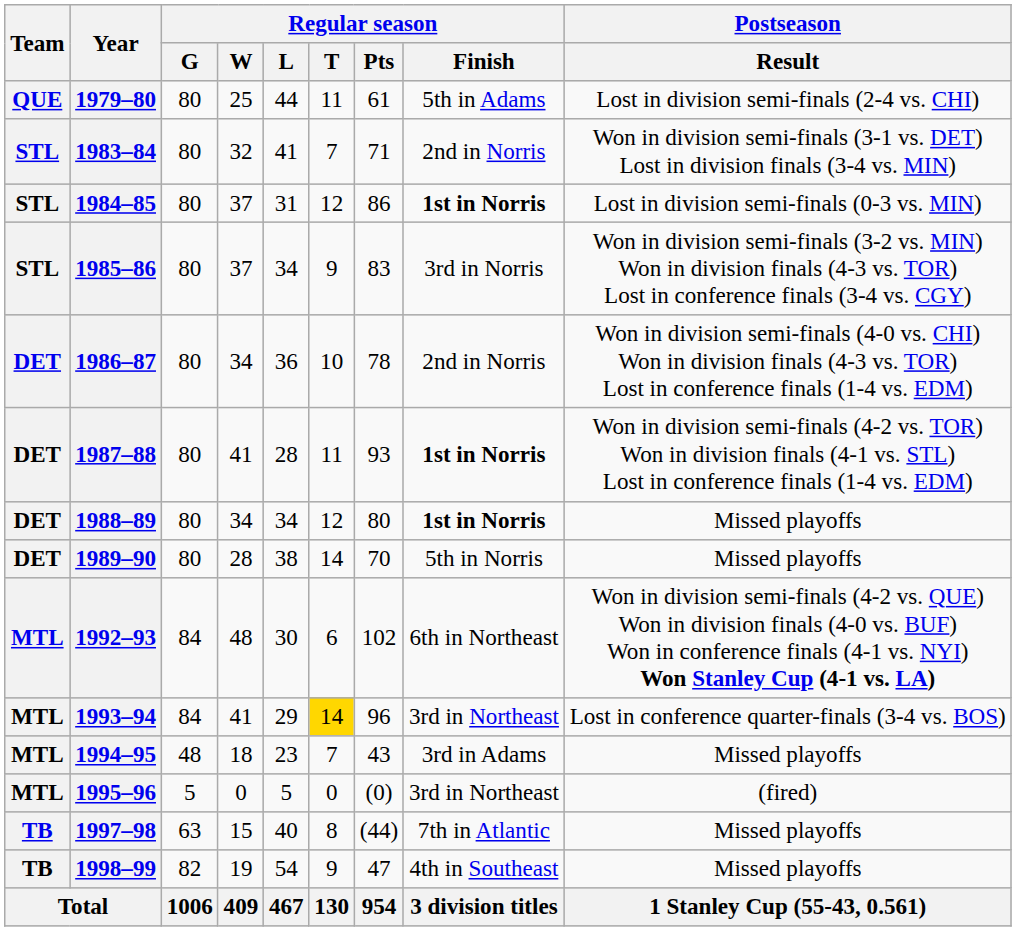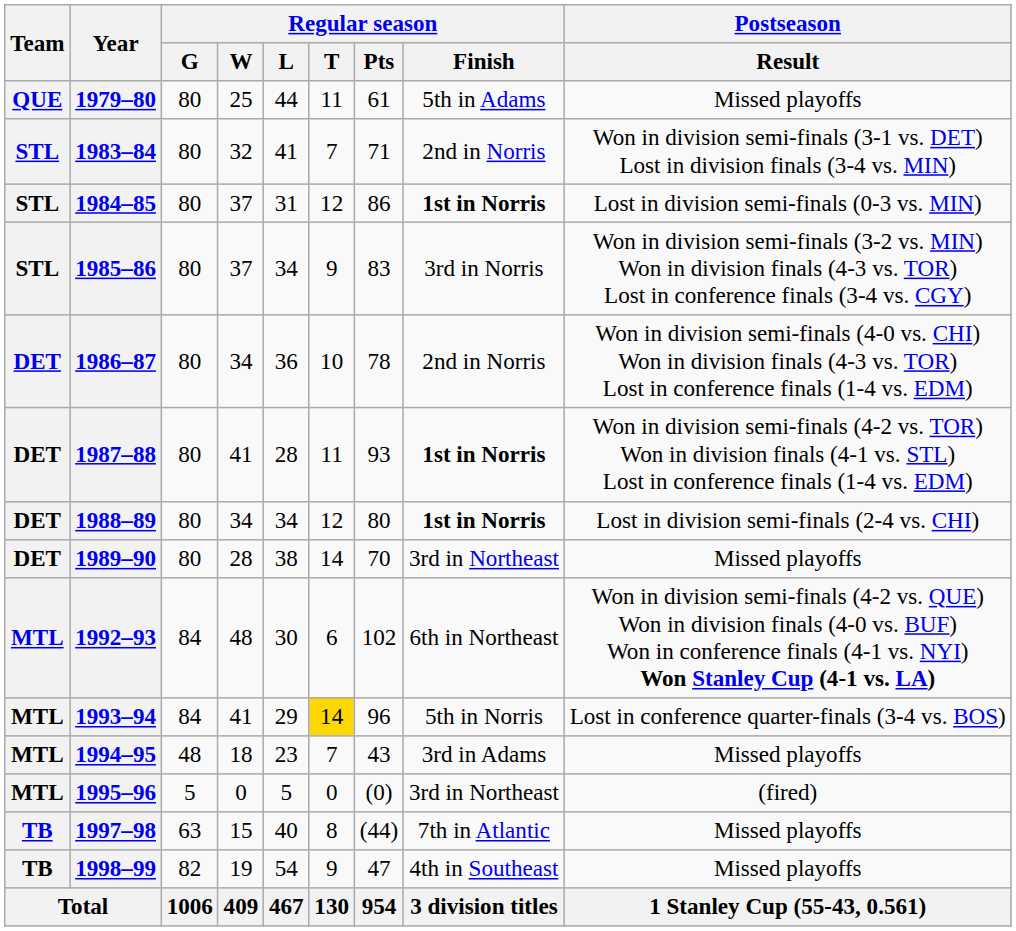 <table class="wikitable" style="font-size: 95%; text-align:center;">
 <tr>
 <th rowspan="2">Team</th>
 <th rowspan="2">Year</th>
 <th colspan="6"><a href='#'>Regular season</a></th>
 <th colspan="1"><a href='#'>Postseason</a></th>
 </tr>
 <tr>
 <th>G</th>
 <th>W</th>
 <th>L</th>
 <th>T</th>
 <th>Pts</th>
 <th>Finish</th>
 <th>Result</th>
 </tr>
 <tr>
 <th><a href='#'>QUE</a></th>
 <th><a href='#'>1979–80</a></th>
 <td>80</td>
 <td>25</td>
 <td>44</td>
 <td>11</td>
 <td>61</td>
 <td>5th in <a href='#'>Adams</a></td>
-<td>Lost in division semi-finals (2-4 vs. <a href='#'>CHI</a>)</td>
+<td>Missed playoffs</td>
 </tr>
 <tr>
 <th><a href='#'>STL</a></th>
 <th><a href='#'>1983–84</a></th>
 <td>80</td>
 <td>32</td>
 <td>41</td>
 <td>7</td>
 <td>71</td>
 <td>2nd in <a href='#'>Norris</a></td>
 <td>Won in division semi-finals (3-1 vs. <a href='#'>DET</a>) <br> Lost in division finals (3-4 vs. <a href='#'>MIN</a>)</td>
 </tr>
 <tr>
 <th>STL</th>
 <th><a href='#'>1984–85</a></th>
 <td>80</td>
 <td>37</td>
 <td>31</td>
 <td>12</td>
 <td>86</td>
 <td><strong>1st in Norris</strong></td>
 <td>Lost in division semi-finals (0-3 vs. <a href='#'>MIN</a>)</td>
 </tr>
 <tr>
 <th>STL</th>
 <th><a href='#'>1985–86</a></th>
 <td>80</td>
 <td>37</td>
 <td>34</td>
 <td>9</td>
 <td>83</td>
 <td>3rd in Norris</td>
 <td>Won in division semi-finals (3-2 vs. <a href='#'>MIN</a>) <br> Won in division finals (4-3 vs. <a href='#'>TOR</a>) <br> Lost in conference finals (3-4 vs. <a href='#'>CGY</a>)</td>
 </tr>
 <tr>
 <th><a href='#'>DET</a></th>
 <th><a href='#'>1986–87</a></th>
 <td>80</td>
 <td>34</td>
 <td>36</td>
 <td>10</td>
 <td>78</td>
 <td>2nd in Norris</td>
 <td>Won in division semi-finals (4-0 vs. <a href='#'>CHI</a>) <br> Won in division finals (4-3 vs. <a href='#'>TOR</a>) <br> Lost in conference finals (1-4 vs. <a href='#'>EDM</a>)</td>
 </tr>
 <tr>
 <th>DET</th>
 <th><a href='#'>1987–88</a></th>
 <td>80</td>
 <td>41</td>
 <td>28</td>
 <td>11</td>
 <td>93</td>
 <td><strong>1st in Norris</strong></td>
 <td>Won in division semi-finals (4-2 vs. <a href='#'>TOR</a>) <br> Won in division finals (4-1 vs. <a href='#'>STL</a>) <br> Lost in conference finals (1-4 vs. <a href='#'>EDM</a>)</td>
 </tr>
 <tr>
 <th>DET</th>
 <th><a href='#'>1988–89</a></th>
 <td>80</td>
 <td>34</td>
 <td>34</td>
 <td>12</td>
 <td>80</td>
 <td><strong>1st in Norris</strong></td>
-<td>Missed playoffs</td>
+<td>Lost in division semi-finals (2-4 vs. <a href='#'>CHI</a>)</td>
 </tr>
 <tr>
 <th>DET</th>
 <th><a href='#'>1989–90</a></th>
 <td>80</td>
 <td>28</td>
 <td>38</td>
 <td>14</td>
 <td>70</td>
-<td>5th in Norris</td>
+<td>3rd in <a href='#'>Northeast</a></td>
 <td>Missed playoffs</td>
 </tr>
 <tr>
 <th><a href='#'>MTL</a></th>
 <th><a href='#'>1992–93</a></th>
 <td>84</td>
 <td>48</td>
 <td>30</td>
 <td>6</td>
 <td>102</td>
 <td>6th in Northeast</td>
 <td>Won in division semi-finals (4-2 vs. <a href='#'>QUE</a>) <br> Won in division finals (4-0 vs. <a href='#'>BUF</a>) <br> Won in conference finals (4-1 vs. <a href='#'>NYI</a>) <br> <strong>Won <a href='#'>Stanley Cup</a> (4-1 vs. <a href='#'>LA</a>)</strong></td>
 </tr>
 <tr>
 <th>MTL</th>
 <th><a href='#'>1993–94</a></th>
 <td>84</td>
 <td>41</td>
 <td>29</td>
 <td style="background: gold;">14</td>
 <td>96</td>
-<td>3rd in <a href='#'>Northeast</a></td>
+<td>5th in Norris</td>
 <td>Lost in conference quarter-finals (3-4 vs. <a href='#'>BOS</a>)</td>
 </tr>
 <tr>
 <th>MTL</th>
 <th><a href='#'>1994–95</a></th>
 <td>48</td>
 <td>18</td>
 <td>23</td>
 <td>7</td>
 <td>43</td>
 <td>3rd in Adams</td>
 <td>Missed playoffs</td>
 </tr>
 <tr>
 <th>MTL</th>
 <th><a href='#'>1995–96</a></th>
 <td>5</td>
 <td>0</td>
 <td>5</td>
 <td>0</td>
 <td>(0)</td>
 <td>3rd in Northeast</td>
 <td>(fired)</td>
 </tr>
 <tr>
 <th><a href='#'>TB</a></th>
 <th><a href='#'>1997–98</a></th>
 <td>63</td>
 <td>15</td>
 <td>40</td>
 <td>8</td>
 <td>(44)</td>
 <td>7th in <a href='#'>Atlantic</a></td>
 <td>Missed playoffs</td>
 </tr>
 <tr>
 <th>TB</th>
 <th><a href='#'>1998–99</a></th>
 <td>82</td>
 <td>19</td>
 <td>54</td>
 <td>9</td>
 <td>47</td>
 <td>4th in <a href='#'>Southeast</a></td>
 <td>Missed playoffs</td>
 </tr>
 <tr>
 <th colspan="2">Total</th>
 <th>1006</th>
 <th>409</th>
 <th>467</th>
 <th>130</th>
 <th>954</th>
 <th>3 division titles</th>
 <th>1 Stanley Cup (55-43, 0.561)</th>
 </tr>
 </table>
